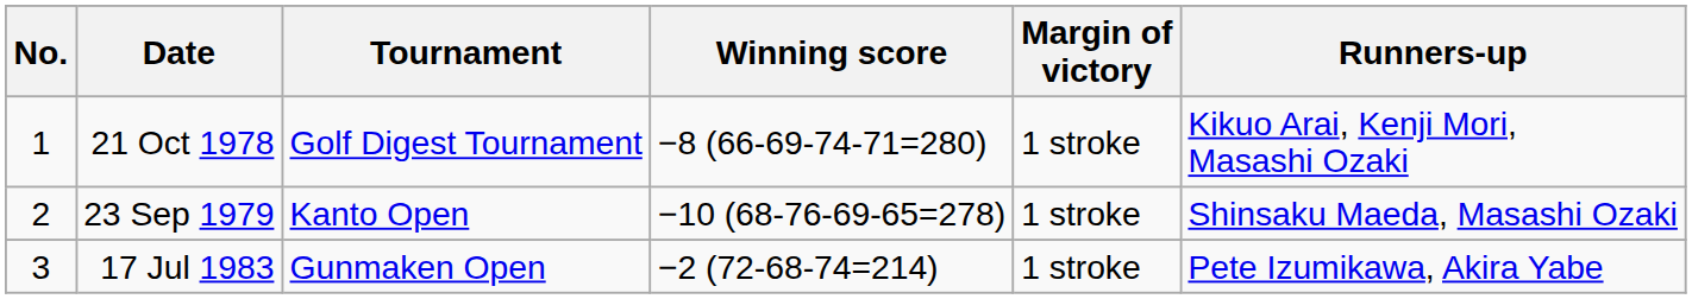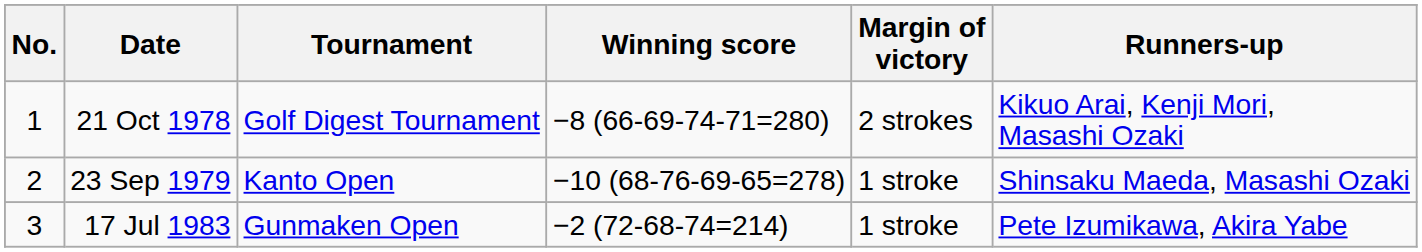 <table class="wikitable" style="font-size:95%;">
 <tr>
 <th>No.</th>
 <th>Date</th>
 <th>Tournament</th>
 <th>Winning score</th>
 <th>Margin of<br>victory</th>
 <th>Runners-up</th>
 </tr>
 <tr>
 <td align=center>1</td>
 <td align=right>21 Oct <a href='#'>1978</a></td>
 <td><a href='#'>Golf Digest Tournament</a></td>
 <td>−8 (66-69-74-71=280)</td>
-<td>1 stroke</td>
+<td>2 strokes</td>
 <td> <a href='#'>Kikuo Arai</a>,  <a href='#'>Kenji Mori</a>,<br> <a href='#'>Masashi Ozaki</a></td>
 </tr>
 <tr>
 <td align=center>2</td>
 <td align=right>23 Sep <a href='#'>1979</a></td>
 <td><a href='#'>Kanto Open</a></td>
 <td>−10 (68-76-69-65=278)</td>
 <td>1 stroke</td>
 <td> <a href='#'>Shinsaku Maeda</a>,  <a href='#'>Masashi Ozaki</a></td>
 </tr>
 <tr>
 <td align=center>3</td>
 <td align=right>17 Jul <a href='#'>1983</a></td>
 <td><a href='#'>Gunmaken Open</a></td>
 <td>−2 (72-68-74=214)</td>
 <td>1 stroke</td>
 <td> <a href='#'>Pete Izumikawa</a>,  <a href='#'>Akira Yabe</a></td>
 </tr>
 </table>
